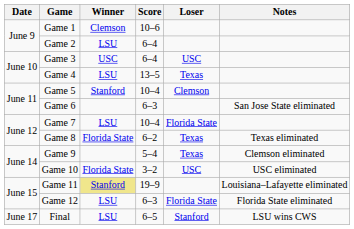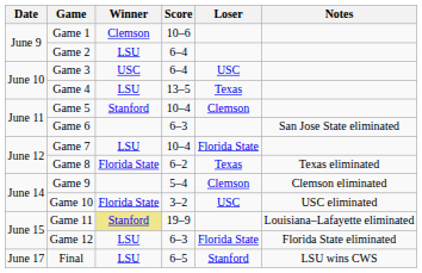 <table class="wikitable">
 <tr>
 <th>Date</th>
 <th>Game</th>
 <th>Winner</th>
 <th>Score</th>
 <th>Loser</th>
 <th>Notes</th>
 </tr>
 <tr align=center>
 <td rowspan=2>June 9</td>
 <td>Game 1</td>
 <td><a href='#'>Clemson</a></td>
 <td>10–6</td>
 <td></td>
 <td></td>
 </tr>
 <tr align=center>
 <td>Game 2</td>
 <td><a href='#'>LSU</a></td>
 <td>6–4</td>
 <td></td>
 <td></td>
 </tr>
 <tr align=center>
 <td rowspan=2>June 10</td>
 <td>Game 3</td>
 <td><a href='#'>USC</a></td>
 <td>6–4</td>
 <td><a href='#'>USC</a></td>
 <td></td>
 </tr>
 <tr align=center>
 <td>Game 4</td>
 <td><a href='#'>LSU</a></td>
 <td>13–5</td>
 <td><a href='#'>Texas</a></td>
 <td></td>
 </tr>
 <tr align=center>
 <td rowspan=2>June 11</td>
 <td>Game 5</td>
 <td><a href='#'>Stanford</a></td>
 <td>10–4</td>
 <td><a href='#'>Clemson</a></td>
 <td></td>
 </tr>
 <tr align=center>
 <td>Game 6</td>
 <td></td>
 <td>6–3</td>
 <td></td>
 <td>San Jose State eliminated</td>
 </tr>
 <tr align=center>
 <td rowspan=2>June 12</td>
 <td>Game 7</td>
 <td><a href='#'>LSU</a></td>
 <td>10–4</td>
 <td><a href='#'>Florida State</a></td>
 <td></td>
 </tr>
 <tr align=center>
 <td>Game 8</td>
 <td><a href='#'>Florida State</a></td>
 <td>6–2</td>
 <td><a href='#'>Texas</a></td>
 <td>Texas eliminated</td>
 </tr>
 <tr align=center>
 <td rowspan=2>June 14</td>
 <td>Game 9</td>
 <td></td>
 <td>5–4</td>
-<td><a href='#'>Texas</a></td>
+<td><a href='#'>Clemson</a></td>
 <td>Clemson eliminated</td>
 </tr>
 <tr align=center>
 <td>Game 10</td>
 <td><a href='#'>Florida State</a></td>
 <td>3–2</td>
 <td><a href='#'>USC</a></td>
 <td>USC eliminated</td>
 </tr>
 <tr align=center>
 <td rowspan=2>June 15</td>
 <td>Game 11</td>
 <td style="background: khaki;"><a href='#'>Stanford</a></td>
 <td>19–9</td>
 <td></td>
 <td>Louisiana–Lafayette eliminated</td>
 </tr>
 <tr align=center>
 <td>Game 12</td>
 <td><a href='#'>LSU</a></td>
 <td>6–3</td>
 <td><a href='#'>Florida State</a></td>
 <td>Florida State eliminated</td>
 </tr>
 <tr align=center>
 <td>June 17</td>
 <td>Final</td>
 <td><a href='#'>LSU</a></td>
 <td>6–5</td>
 <td><a href='#'>Stanford</a></td>
 <td>LSU wins CWS</td>
 </tr>
 </table>
